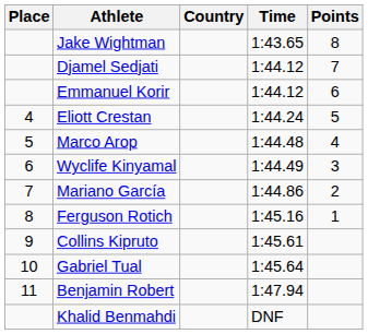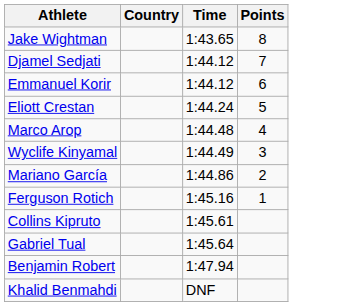 <table class="wikitable">
 <tr>
-<th>Place</th>
 <th>Athlete</th>
 <th>Country</th>
 <th>Time</th>
 <th>Points</th>
 </tr>
 <tr>
-<td align=center></td>
 <td><a href='#'>Jake Wightman</a></td>
 <td></td>
 <td>1:43.65</td>
 <td align=center>8</td>
 </tr>
 <tr>
-<td align=center></td>
 <td><a href='#'>Djamel Sedjati</a></td>
 <td></td>
 <td>1:44.12</td>
 <td align=center>7</td>
 </tr>
 <tr>
-<td align=center></td>
 <td><a href='#'>Emmanuel Korir</a></td>
 <td></td>
 <td>1:44.12</td>
 <td align=center>6</td>
 </tr>
 <tr>
-<td align=center>4</td>
 <td><a href='#'>Eliott Crestan</a></td>
 <td></td>
 <td>1:44.24</td>
 <td align=center>5</td>
 </tr>
 <tr>
-<td align=center>5</td>
 <td><a href='#'>Marco Arop</a></td>
 <td></td>
 <td>1:44.48</td>
 <td align=center>4</td>
 </tr>
 <tr>
-<td align=center>6</td>
 <td><a href='#'>Wyclife Kinyamal</a></td>
 <td></td>
 <td>1:44.49</td>
 <td align=center>3</td>
 </tr>
 <tr>
-<td align=center>7</td>
 <td><a href='#'>Mariano García</a></td>
 <td></td>
 <td>1:44.86</td>
 <td align=center>2</td>
 </tr>
 <tr>
-<td align=center>8</td>
 <td><a href='#'>Ferguson Rotich</a></td>
 <td></td>
 <td>1:45.16</td>
 <td align=center>1</td>
 </tr>
 <tr>
-<td align=center>9</td>
 <td><a href='#'>Collins Kipruto</a></td>
 <td></td>
 <td>1:45.61</td>
 <td align=center></td>
 </tr>
 <tr>
-<td align=center>10</td>
 <td><a href='#'>Gabriel Tual</a></td>
 <td></td>
 <td>1:45.64</td>
 <td align=center></td>
 </tr>
 <tr>
-<td align=center>11</td>
 <td><a href='#'>Benjamin Robert</a></td>
 <td></td>
 <td>1:47.94</td>
 <td align=center></td>
 </tr>
 <tr>
-<td align=center></td>
 <td><a href='#'>Khalid Benmahdi</a></td>
 <td></td>
 <td>DNF</td>
 <td align=center></td>
 </tr>
 </table>
